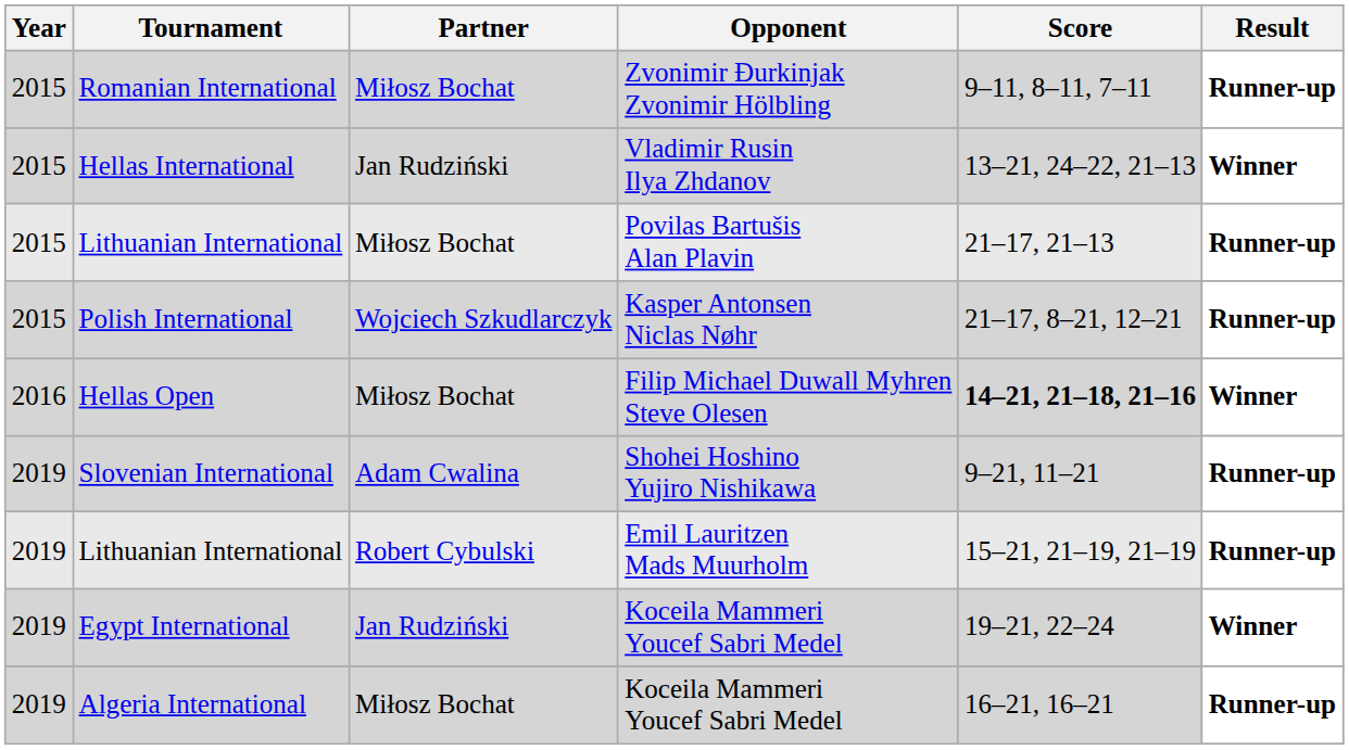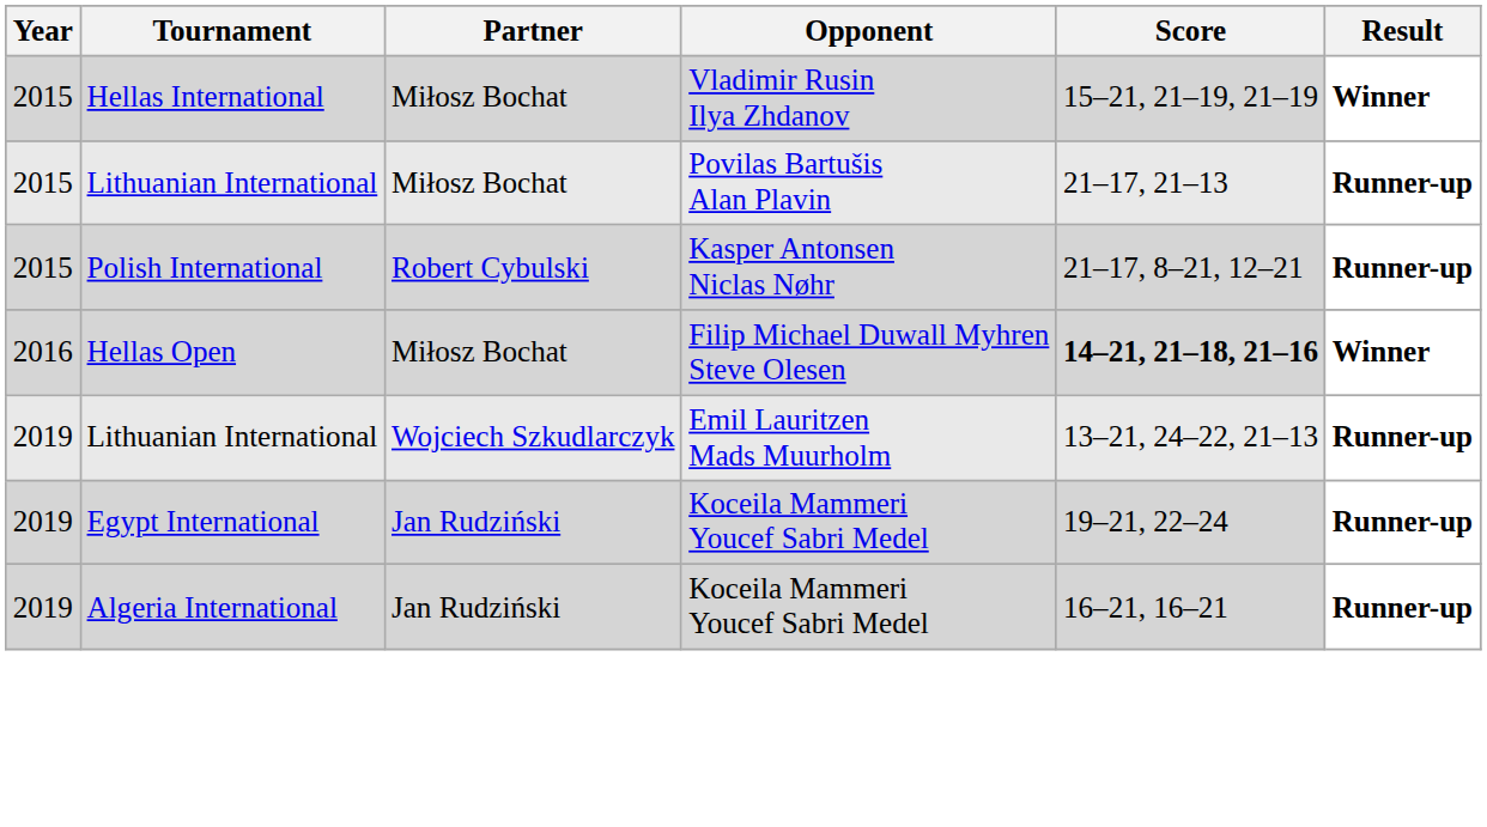 <table class="sortable wikitable" style="font-size: 90%;">
 <tr>
 <th>Year</th>
 <th>Tournament</th>
 <th>Partner</th>
 <th>Opponent</th>
 <th>Score</th>
 <th>Result</th>
 </tr>
 <tr style="background:#D5D5D5">
 <td align="center">2015</td>
-<td align="left"><a href='#'>Romanian International</a></td>
-<td align="left"> <a href='#'>Miłosz Bochat</a></td>
-<td align="left"> <a href='#'>Zvonimir Đurkinjak</a> <br>  <a href='#'>Zvonimir Hölbling</a></td>
-<td align="left">9–11, 8–11, 7–11</td>
-<td style="text-align:left; background:white"> <strong>Runner-up</strong></td>
-</tr>
-<tr style="background:#D5D5D5">
-<td align="center">2015</td>
 <td align="left"><a href='#'>Hellas International</a></td>
-<td align="left"> Jan Rudziński</td>
+<td align="left"> Miłosz Bochat</td>
 <td align="left"> <a href='#'>Vladimir Rusin</a> <br>  <a href='#'>Ilya Zhdanov</a></td>
-<td align="left">13–21, 24–22, 21–13</td>
+<td align="left">15–21, 21–19, 21–19</td>
 <td style="text-align:left; background:white"> <strong>Winner</strong></td>
 </tr>
 <tr style="background:#E9E9E9">
 <td align="center">2015</td>
 <td align="left"><a href='#'>Lithuanian International</a></td>
 <td align="left"> Miłosz Bochat</td>
 <td align="left"> <a href='#'>Povilas Bartušis</a> <br>  <a href='#'>Alan Plavin</a></td>
 <td align="left">21–17, 21–13</td>
 <td style="text-align:left; background:white"> <strong>Runner-up</strong></td>
 </tr>
 <tr style="background:#D5D5D5">
 <td align="center">2015</td>
 <td align="left"><a href='#'>Polish International</a></td>
-<td align="left"> <a href='#'>Wojciech Szkudlarczyk</a></td>
+<td align="left"> <a href='#'>Robert Cybulski</a></td>
 <td align="left"> <a href='#'>Kasper Antonsen</a> <br>  <a href='#'>Niclas Nøhr</a></td>
 <td align="left">21–17, 8–21, 12–21</td>
 <td style="text-align:left; background:white"> <strong>Runner-up</strong></td>
 </tr>
 <tr style="background:#D5D5D5">
 <td align="center">2016</td>
 <td align="left"><a href='#'>Hellas Open</a></td>
 <td align="left">  Miłosz Bochat</td>
 <td align="left"> <a href='#'>Filip Michael Duwall Myhren</a> <br>  <a href='#'>Steve Olesen</a></td>
 <td align="left"><strong>14–21, 21–18, 21–16</strong></td>
 <td style="text-align:left; background:white"> <strong>Winner</strong></td>
 </tr>
-<tr style="background:#D5D5D5">
-<td align="center">2019</td>
-<td align="left"><a href='#'>Slovenian International</a></td>
-<td align="left"> <a href='#'>Adam Cwalina</a></td>
-<td align="left"> <a href='#'>Shohei Hoshino</a> <br>  <a href='#'>Yujiro Nishikawa</a></td>
-<td align="left">9–21, 11–21</td>
-<td style="text-align:left; background:white"> <strong>Runner-up</strong></td>
-</tr>
 <tr style="background:#E9E9E9">
 <td align="center">2019</td>
 <td align="left">Lithuanian International</td>
-<td align="left"> <a href='#'>Robert Cybulski</a></td>
+<td align="left"> <a href='#'>Wojciech Szkudlarczyk</a></td>
 <td align="left"> <a href='#'>Emil Lauritzen</a> <br>  <a href='#'>Mads Muurholm</a></td>
-<td align="left">15–21, 21–19, 21–19</td>
+<td align="left">13–21, 24–22, 21–13</td>
 <td style="text-align:left; background:white"> <strong>Runner-up</strong></td>
 </tr>
 <tr style="background:#D5D5D5">
 <td align="center">2019</td>
 <td align="left"><a href='#'>Egypt International</a></td>
 <td align="left"> <a href='#'>Jan Rudziński</a></td>
 <td align="left"> <a href='#'>Koceila Mammeri</a> <br>  <a href='#'>Youcef Sabri Medel</a></td>
 <td align="left">19–21, 22–24</td>
-<td style="text-align:left; background:white"> <strong>Winner</strong></td>
+<td style="text-align:left; background:white"> <strong>Runner-up</strong></td>
 </tr>
 <tr style="background:#D5D5D5">
 <td align="center">2019</td>
 <td align="left"><a href='#'>Algeria International</a></td>
-<td align="left"> Miłosz Bochat</td>
+<td align="left"> Jan Rudziński</td>
 <td align="left"> Koceila Mammeri <br>  Youcef Sabri Medel</td>
 <td align="left">16–21, 16–21</td>
 <td style="text-align:left; background:white"> <strong>Runner-up</strong></td>
 </tr>
 </table>
